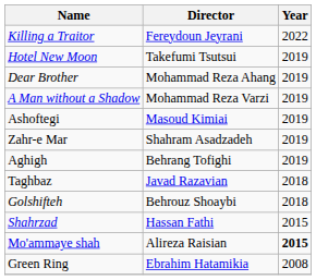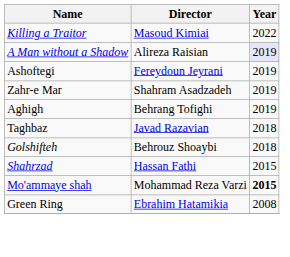 <table class="wikitable">
 <tr>
 <th>Name</th>
 <th>Director</th>
 <th>Year</th>
 </tr>
 <tr>
 <td><em><a href='#'>Killing a Traitor</a></em></td>
-<td><a href='#'>Fereydoun Jeyrani</a></td>
+<td><a href='#'>Masoud Kimiai</a></td>
 <td>2022</td>
 </tr>
 <tr>
-<td><em><a href='#'>Hotel New Moon</a></em></td>
-<td>Takefumi Tsutsui</td>
-<td>2019</td>
-</tr>
-<tr>
-<td><em>Dear Brother</em></td>
-<td>Mohammad Reza Ahang</td>
-<td>2019</td>
-</tr>
-<tr>
 <td><em><a href='#'>A Man without a Shadow</a></em></td>
-<td>Mohammad Reza Varzi</td>
-<td>2019</td>
+<td>Alireza Raisian</td>
+<td style="background: lavender;">2019</td>
 </tr>
 <tr>
 <td>Ashoftegi</td>
-<td><a href='#'>Masoud Kimiai</a></td>
+<td><a href='#'>Fereydoun Jeyrani</a></td>
 <td>2019</td>
 </tr>
 <tr>
 <td>Zahr-e Mar</td>
 <td>Shahram Asadzadeh</td>
 <td>2019</td>
 </tr>
 <tr>
 <td>Aghigh</td>
 <td>Behrang Tofighi</td>
 <td>2019</td>
 </tr>
 <tr>
 <td>Taghbaz</td>
 <td><a href='#'>Javad Razavian</a></td>
 <td>2018</td>
 </tr>
 <tr>
 <td><em>Golshifteh</em></td>
 <td>Behrouz Shoaybi</td>
 <td>2018</td>
 </tr>
 <tr>
 <td><a href='#'><em>Shahrzad</em></a></td>
 <td><a href='#'>Hassan Fathi</a></td>
 <td>2015</td>
 </tr>
 <tr>
 <td><a href='#'>Mo'ammaye shah</a></td>
-<td>Alireza Raisian</td>
+<td>Mohammad Reza Varzi</td>
 <td><strong>2015</strong></td>
 </tr>
 <tr>
 <td>Green Ring</td>
 <td><a href='#'>Ebrahim Hatamikia</a></td>
 <td>2008</td>
 </tr>
 <tr>
 </tr>
 </table>
